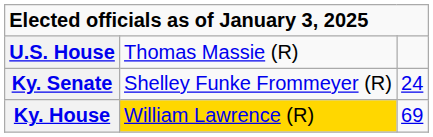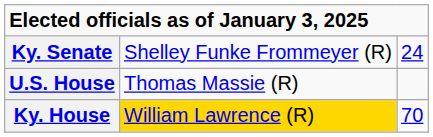 <table class=wikitable>
 <tr>
 <td colspan="3"><strong>Elected officials as of January 3, 2025</strong></td>
+</tr>
+<tr>
+<th scope=row><a href='#'>Ky. Senate</a></th>
+<td><a href='#'>Shelley Funke Frommeyer</a> (R)</td>
+<td><a href='#'>24</a></td>
 </tr>
 <tr>
 <th scope=row><a href='#'>U.S. House</a></th>
 <td><a href='#'>Thomas Massie</a> (R)</td>
 <td></td>
 </tr>
 <tr>
-<th scope=row><a href='#'>Ky. Senate</a></th>
-<td><a href='#'>Shelley Funke Frommeyer</a> (R)</td>
-<td><a href='#'>24</a></td>
-</tr>
-<tr>
 <th scope=row><a href='#'>Ky. House</a></th>
 <td style="background: gold;"><a href='#'>William Lawrence</a> (R)</td>
-<td><a href='#'>69</a></td>
+<td><a href='#'>70</a></td>
 </tr>
 </table>
